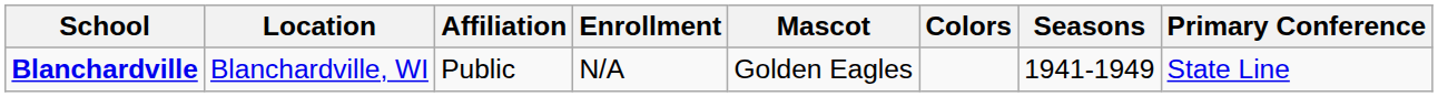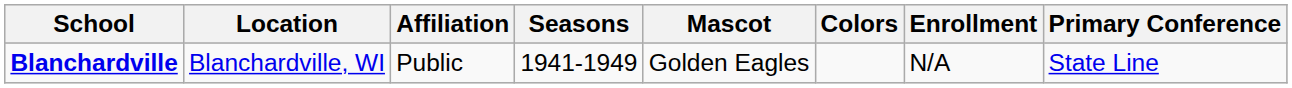 <table class="wikitable sortable">
 <tr>
 <th>School</th>
 <th>Location</th>
 <th>Affiliation</th>
-<th>Enrollment</th>
+<th>Seasons</th>
 <th>Mascot</th>
 <th>Colors</th>
-<th>Seasons</th>
+<th>Enrollment</th>
 <th>Primary Conference</th>
 </tr>
 <tr>
 <td><strong><a href='#'>Blanchardville</a></strong></td>
 <td><a href='#'>Blanchardville, WI</a></td>
 <td>Public</td>
-<td>N/A</td>
+<td>1941-1949</td>
 <td>Golden Eagles</td>
 <td> </td>
-<td>1941-1949</td>
+<td>N/A</td>
 <td><a href='#'>State Line</a></td>
 </tr>
 </table>
